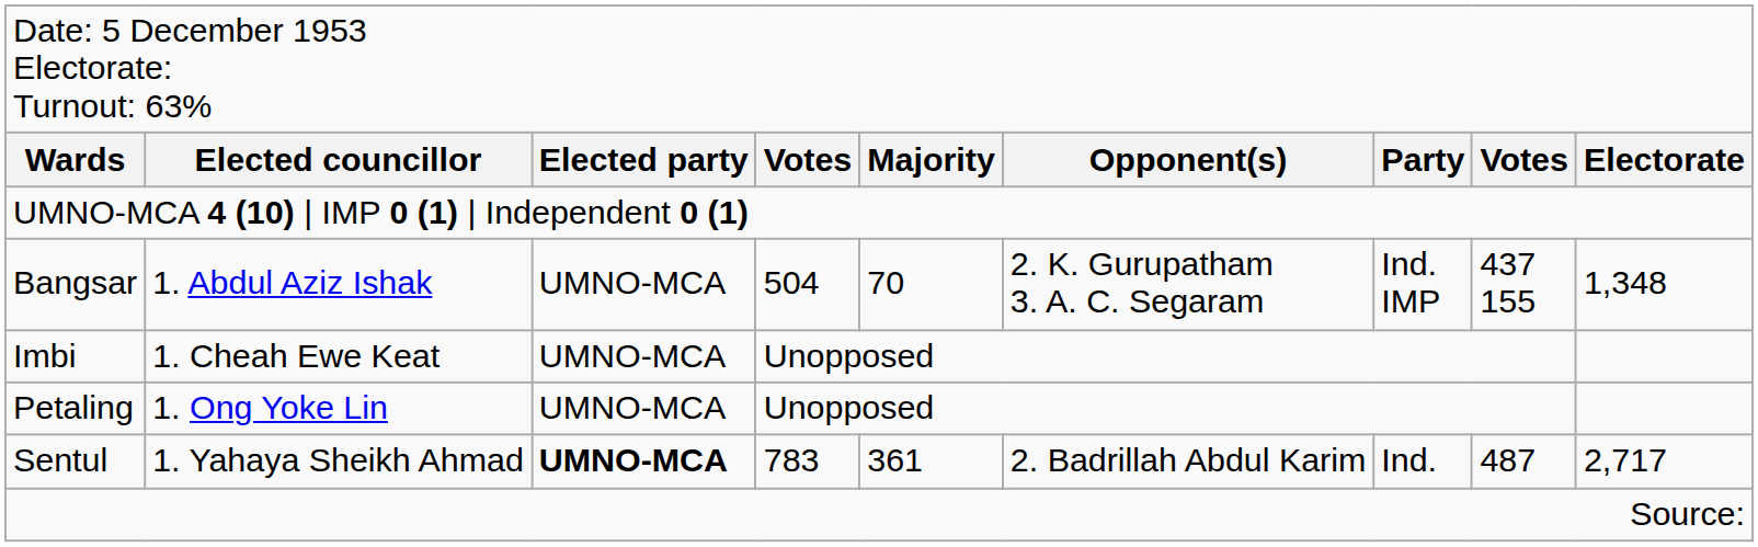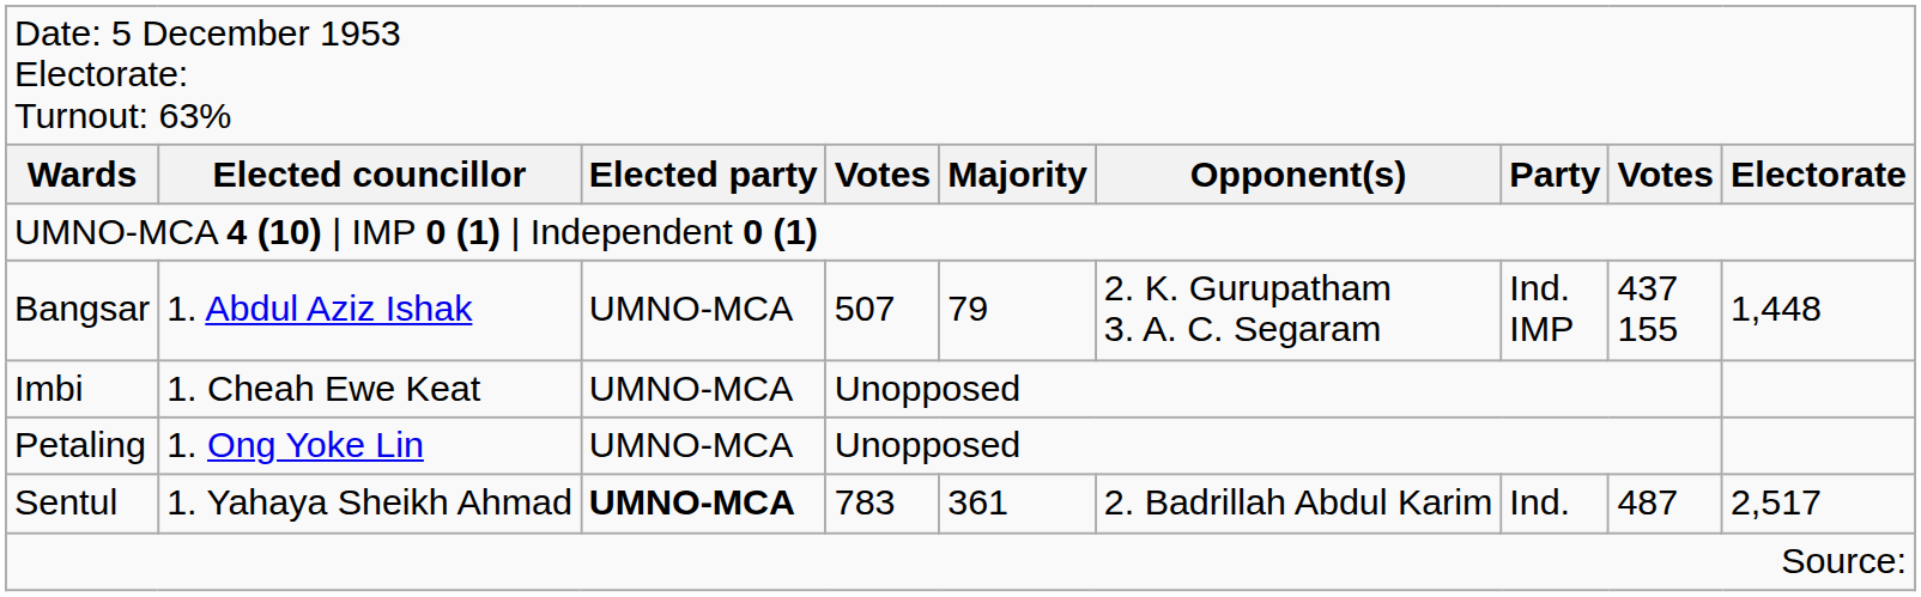 <table class=wikitable>
 <tr>
 <td colspan=9>Date: 5 December 1953<br>Electorate: <br>Turnout: 63%</td>
 </tr>
 <tr>
 <th>Wards</th>
 <th>Elected councillor</th>
 <th>Elected party</th>
 <th>Votes</th>
 <th>Majority</th>
 <th>Opponent(s)</th>
 <th>Party</th>
 <th>Votes</th>
 <th>Electorate</th>
 </tr>
 <tr>
 <td colspan=9>UMNO-MCA <strong>4 (10)</strong> | IMP <strong>0 (1)</strong> | Independent <strong>0 (1)</strong> </td>
 </tr>
 <tr>
 <td>Bangsar</td>
 <td>1. <a href='#'>Abdul Aziz Ishak</a></td>
 <td>UMNO-MCA</td>
-<td>504</td>
-<td>70</td>
+<td>507</td>
+<td>79</td>
 <td>2. K. Gurupatham<br>3. A. C. Segaram</td>
 <td>Ind.<br>IMP</td>
 <td>437<br>155</td>
-<td>1,348</td>
+<td>1,448</td>
 </tr>
 <tr>
 <td>Imbi</td>
 <td>1. Cheah Ewe Keat</td>
 <td>UMNO-MCA</td>
 <td colspan=5>Unopposed</td>
 <td></td>
 </tr>
 <tr>
 <td>Petaling</td>
 <td>1. <a href='#'>Ong Yoke Lin</a></td>
 <td>UMNO-MCA</td>
 <td colspan=5>Unopposed</td>
 <td></td>
 </tr>
 <tr>
 <td>Sentul</td>
 <td>1. Yahaya Sheikh Ahmad</td>
 <td><strong>UMNO-MCA</strong></td>
 <td>783</td>
 <td>361</td>
 <td>2. Badrillah Abdul Karim</td>
 <td>Ind.</td>
 <td>487</td>
-<td>2,717</td>
+<td>2,517</td>
 </tr>
 <tr>
 <td colspan=9 align=right>Source: </td>
 </tr>
 </table>
